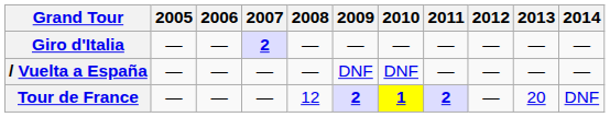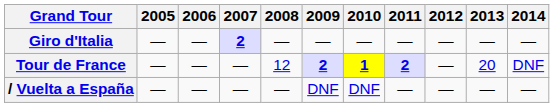 <table class="wikitable plainrowheaders">
 <tr>
 <th scope="col"><a href='#'>Grand Tour</a></th>
 <th scope="col">2005</th>
 <th scope="col">2006</th>
 <th scope="col">2007</th>
 <th scope="col">2008</th>
 <th scope="col">2009</th>
 <th scope="col">2010</th>
 <th scope="col">2011</th>
 <th scope="col">2012</th>
 <th scope="col">2013</th>
 <th scope="col">2014</th>
 </tr>
 <tr style="text-align:center;">
 <th scope="row"> <a href='#'>Giro d'Italia</a></th>
 <td>—</td>
 <td>—</td>
 <td style="background:#ddf;"><a href='#'><strong>2</strong></a></td>
 <td>—</td>
 <td>—</td>
 <td>—</td>
 <td>—</td>
 <td>—</td>
 <td>—</td>
 <td>—</td>
 </tr>
 <tr style="text-align:center;">
+<th scope="row"> <a href='#'>Tour de France</a></th>
+<td>—</td>
+<td>—</td>
+<td>—</td>
+<td><a href='#'>12</a></td>
+<td style="background:#ddf;"><a href='#'><strong>2</strong></a></td>
+<td style="background:yellow;"><a href='#'><strong>1</strong></a></td>
+<td style="background:#ddf;"><a href='#'><strong>2</strong></a></td>
+<td>—</td>
+<td><a href='#'>20</a></td>
+<td><a href='#'>DNF</a></td>
+</tr>
+<tr style="text-align:center;">
 <th scope="row">/ <a href='#'>Vuelta a España</a></th>
 <td>—</td>
 <td>—</td>
 <td>—</td>
 <td>—</td>
 <td><a href='#'>DNF</a></td>
 <td><a href='#'>DNF</a></td>
 <td>—</td>
 <td>—</td>
 <td>—</td>
 <td>—</td>
 </tr>
-<tr style="text-align:center;">
-<th scope="row"> <a href='#'>Tour de France</a></th>
-<td>—</td>
-<td>—</td>
-<td>—</td>
-<td><a href='#'>12</a></td>
-<td style="background:#ddf;"><a href='#'><strong>2</strong></a></td>
-<td style="background:yellow;"><a href='#'><strong>1</strong></a></td>
-<td style="background:#ddf;"><a href='#'><strong>2</strong></a></td>
-<td>—</td>
-<td><a href='#'>20</a></td>
-<td><a href='#'>DNF</a></td>
-</tr>
 </table>
